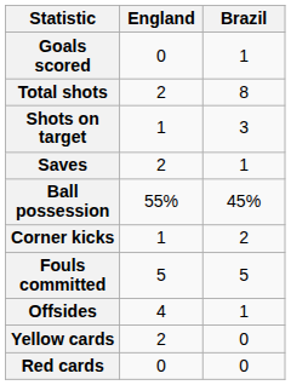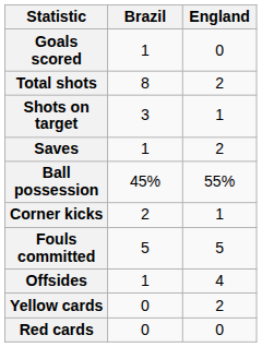 <table class="wikitable plainrowheaders" style="text-align:center">
 <tr>
 <th scope="col" style="width:100px">Statistic</th>
+<th scope="col" style="width:70px">Brazil</th>
 <th scope="col" style="width:70px">England</th>
-<th scope="col" style="width:70px">Brazil</th>
 </tr>
 <tr>
 <th scope=row>Goals scored</th>
+<td>1</td>
 <td>0</td>
+</tr>
+<tr>
+<th scope=row>Total shots</th>
+<td>8</td>
+<td>2</td>
+</tr>
+<tr>
+<th scope=row>Shots on target</th>
+<td>3</td>
 <td>1</td>
 </tr>
 <tr>
-<th scope=row>Total shots</th>
+<th scope=row>Saves</th>
+<td>1</td>
 <td>2</td>
-<td>8</td>
-</tr>
-<tr>
-<th scope=row>Shots on target</th>
-<td>1</td>
-<td>3</td>
-</tr>
-<tr>
-<th scope=row>Saves</th>
-<td>2</td>
-<td>1</td>
 </tr>
 <tr>
 <th scope=row>Ball possession</th>
+<td>45%</td>
 <td>55%</td>
-<td>45%</td>
 </tr>
 <tr>
 <th scope=row>Corner kicks</th>
+<td>2</td>
 <td>1</td>
-<td>2</td>
 </tr>
 <tr>
 <th scope=row>Fouls committed</th>
 <td>5</td>
 <td>5</td>
 </tr>
 <tr>
 <th scope=row>Offsides</th>
+<td>1</td>
 <td>4</td>
-<td>1</td>
 </tr>
 <tr>
 <th scope=row>Yellow cards</th>
+<td>0</td>
 <td>2</td>
-<td>0</td>
 </tr>
 <tr>
 <th scope=row>Red cards</th>
 <td>0</td>
 <td>0</td>
 </tr>
 </table>
